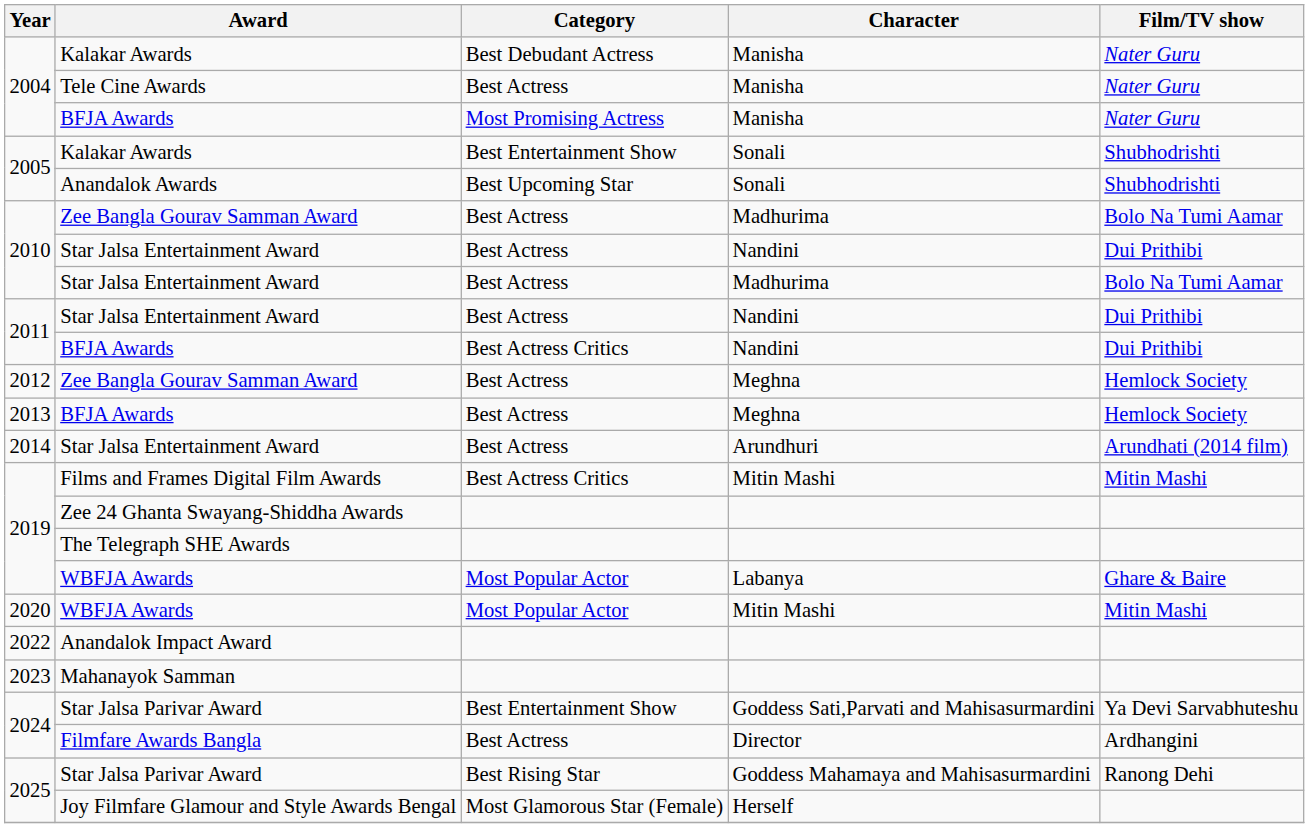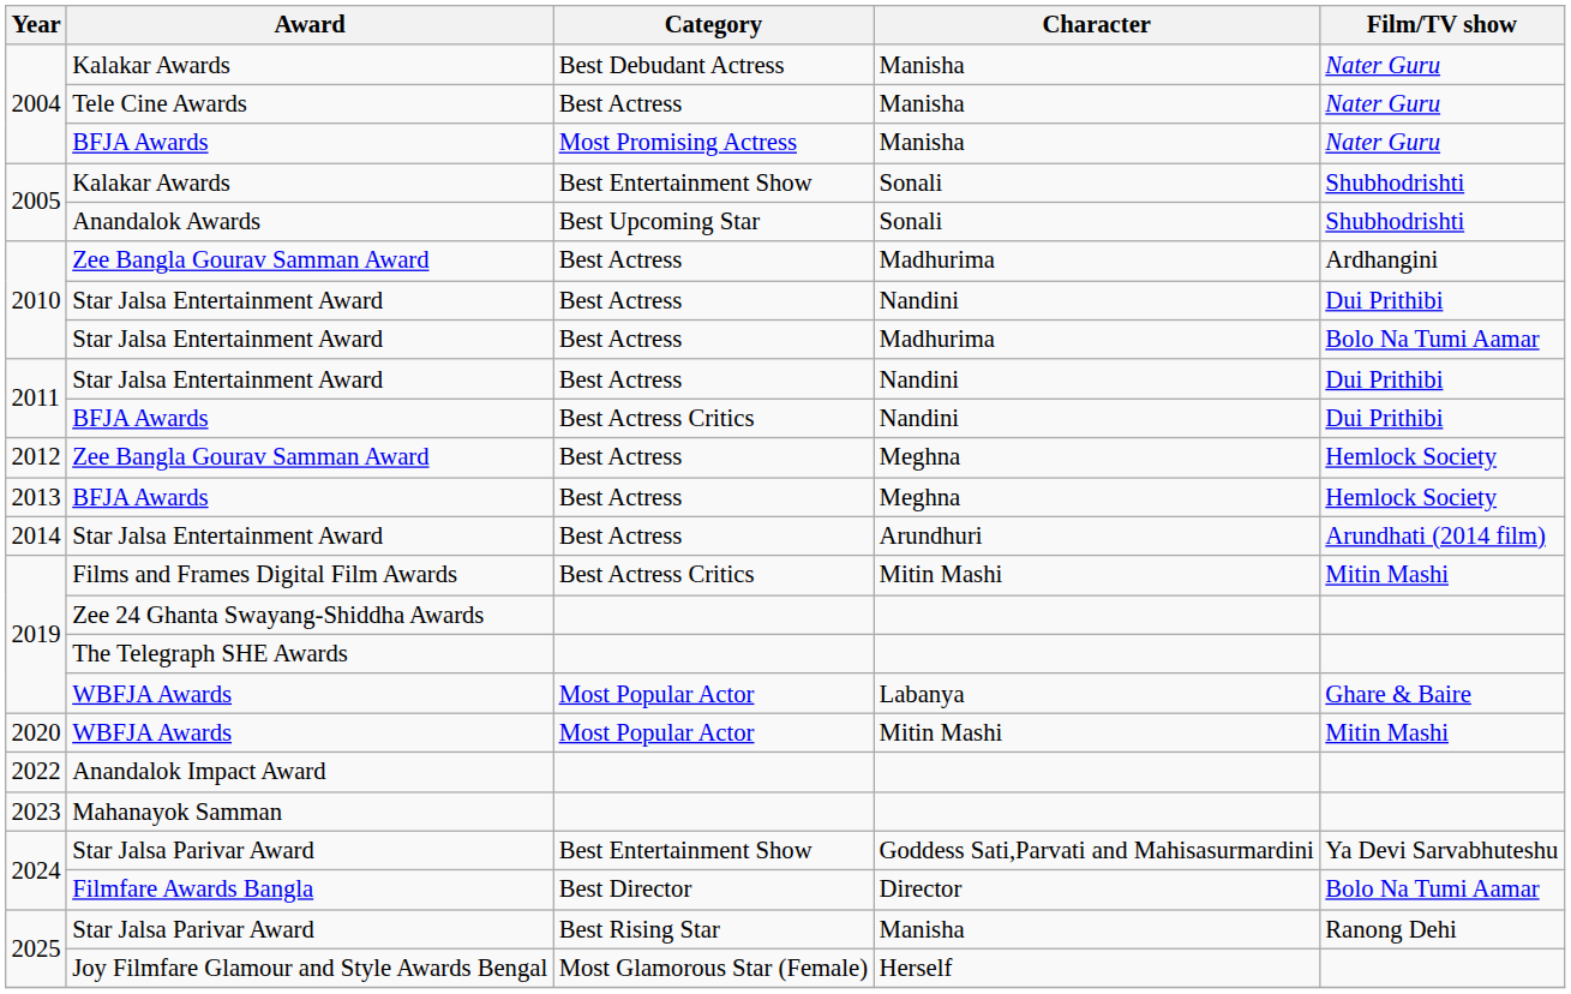 <table class="wikitable sortable">
 <tr>
 <th>Year</th>
 <th>Award</th>
 <th>Category</th>
 <th>Character</th>
 <th>Film/TV show</th>
 </tr>
 <tr>
 <td rowspan="3">2004</td>
 <td>Kalakar Awards</td>
 <td>Best Debudant Actress</td>
 <td>Manisha</td>
 <td><em><a href='#'>Nater Guru</a></em></td>
 </tr>
 <tr>
 <td>Tele Cine Awards</td>
 <td>Best Actress</td>
 <td>Manisha</td>
 <td><em><a href='#'>Nater Guru</a></em> </td>
 </tr>
 <tr>
 <td><a href='#'>BFJA Awards</a></td>
 <td><a href='#'>Most Promising Actress</a></td>
 <td>Manisha</td>
 <td><em><a href='#'>Nater Guru</a></td>
 </tr>
 <tr>
 <td rowspan="2">2005</td>
 <td>Kalakar Awards</td>
 <td>Best Entertainment Show</td>
 <td>Sonali</td>
 <td></em><a href='#'>Shubhodrishti</a><em></td>
 </tr>
 <tr>
 <td>Anandalok Awards</td>
 <td>Best Upcoming Star</td>
 <td>Sonali</td>
 <td></em><a href='#'>Shubhodrishti</a><em></td>
 </tr>
 <tr>
 <td rowspan="3">2010</td>
 <td><a href='#'>Zee Bangla Gourav Samman Award</a></td>
 <td>Best Actress</td>
 <td>Madhurima</td>
-<td></em><a href='#'>Bolo Na Tumi Aamar</a><em></td>
+<td>Ardhangini</td>
 </tr>
 <tr>
 <td>Star Jalsa Entertainment Award</td>
 <td>Best Actress</td>
 <td>Nandini</td>
 <td></em><a href='#'>Dui Prithibi</a><em></td>
 </tr>
 <tr>
 <td>Star Jalsa Entertainment Award</td>
 <td>Best Actress</td>
 <td>Madhurima</td>
 <td></em><a href='#'>Bolo Na Tumi Aamar</a><em></td>
 </tr>
 <tr>
 <td rowspan="2">2011</td>
 <td>Star Jalsa Entertainment Award</td>
 <td>Best Actress</td>
 <td>Nandini</td>
 <td></em><a href='#'>Dui Prithibi</a><em></td>
 </tr>
 <tr>
 <td><a href='#'>BFJA Awards</a></td>
 <td>Best Actress Critics</td>
 <td>Nandini</td>
 <td></em><a href='#'>Dui Prithibi</a><em></td>
 </tr>
 <tr>
 <td>2012</td>
 <td><a href='#'>Zee Bangla Gourav Samman Award</a></td>
 <td>Best Actress</td>
 <td>Meghna</td>
 <td></em><a href='#'>Hemlock Society</a><em></td>
 </tr>
 <tr>
 <td>2013</td>
 <td><a href='#'>BFJA Awards</a></td>
 <td>Best Actress</td>
 <td>Meghna</td>
 <td></em><a href='#'>Hemlock Society</a><em></td>
 </tr>
 <tr>
 <td>2014</td>
 <td>Star Jalsa Entertainment Award</td>
 <td>Best Actress</td>
 <td>Arundhuri</td>
 <td></em><a href='#'>Arundhati (2014 film)</a><em></td>
 </tr>
 <tr>
 <td rowspan="4">2019</td>
 <td>Films and Frames Digital Film Awards</td>
 <td>Best Actress Critics</td>
 <td>Mitin Mashi</td>
 <td></em><a href='#'>Mitin Mashi</a><em></td>
 </tr>
 <tr>
 <td>Zee 24 Ghanta Swayang-Shiddha Awards</td>
 <td></td>
 <td></td>
 <td></td>
 </tr>
 <tr>
 <td>The Telegraph SHE Awards</td>
 <td></td>
 <td></td>
 <td></td>
 </tr>
 <tr>
 <td><a href='#'>WBFJA Awards</a></td>
 <td><a href='#'>Most Popular Actor</a></td>
 <td>Labanya</td>
 <td></em><a href='#'>Ghare & Baire</a><em></td>
 </tr>
 <tr>
 <td>2020</td>
 <td><a href='#'>WBFJA Awards</a></td>
 <td><a href='#'>Most Popular Actor</a></td>
 <td>Mitin Mashi</td>
 <td></em><a href='#'>Mitin Mashi</a><em></td>
 </tr>
 <tr>
 <td>2022</td>
 <td>Anandalok Impact Award</td>
 <td></td>
 <td></td>
 <td></td>
 </tr>
 <tr>
 <td>2023</td>
 <td>Mahanayok Samman</td>
 <td></td>
 <td></td>
 <td></td>
 </tr>
 <tr>
 <td rowspan="2">2024</td>
 <td>Star Jalsa Parivar Award</td>
 <td>Best Entertainment Show</td>
 <td>Goddess Sati,Parvati and Mahisasurmardini</td>
 <td>Ya Devi Sarvabhuteshu</td>
 </tr>
 <tr>
 <td><a href='#'>Filmfare Awards Bangla</a></td>
-<td>Best Actress</td>
+<td>Best Director</td>
 <td>Director</td>
-<td>Ardhangini</td>
+<td></em><a href='#'>Bolo Na Tumi Aamar</a><em></td>
 </tr>
 <tr>
 <td rowspan="2">2025</td>
 <td>Star Jalsa Parivar Award</td>
 <td>Best Rising Star</td>
-<td>Goddess Mahamaya and Mahisasurmardini</td>
+<td>Manisha</td>
 <td>Ranong Dehi</td>
 </tr>
 <tr>
 <td>Joy Filmfare Glamour and Style Awards Bengal</td>
 <td>Most Glamorous Star (Female)</td>
 <td>Herself</td>
 <td></td>
 </tr>
 <tr>
 </tr>
 </table>
